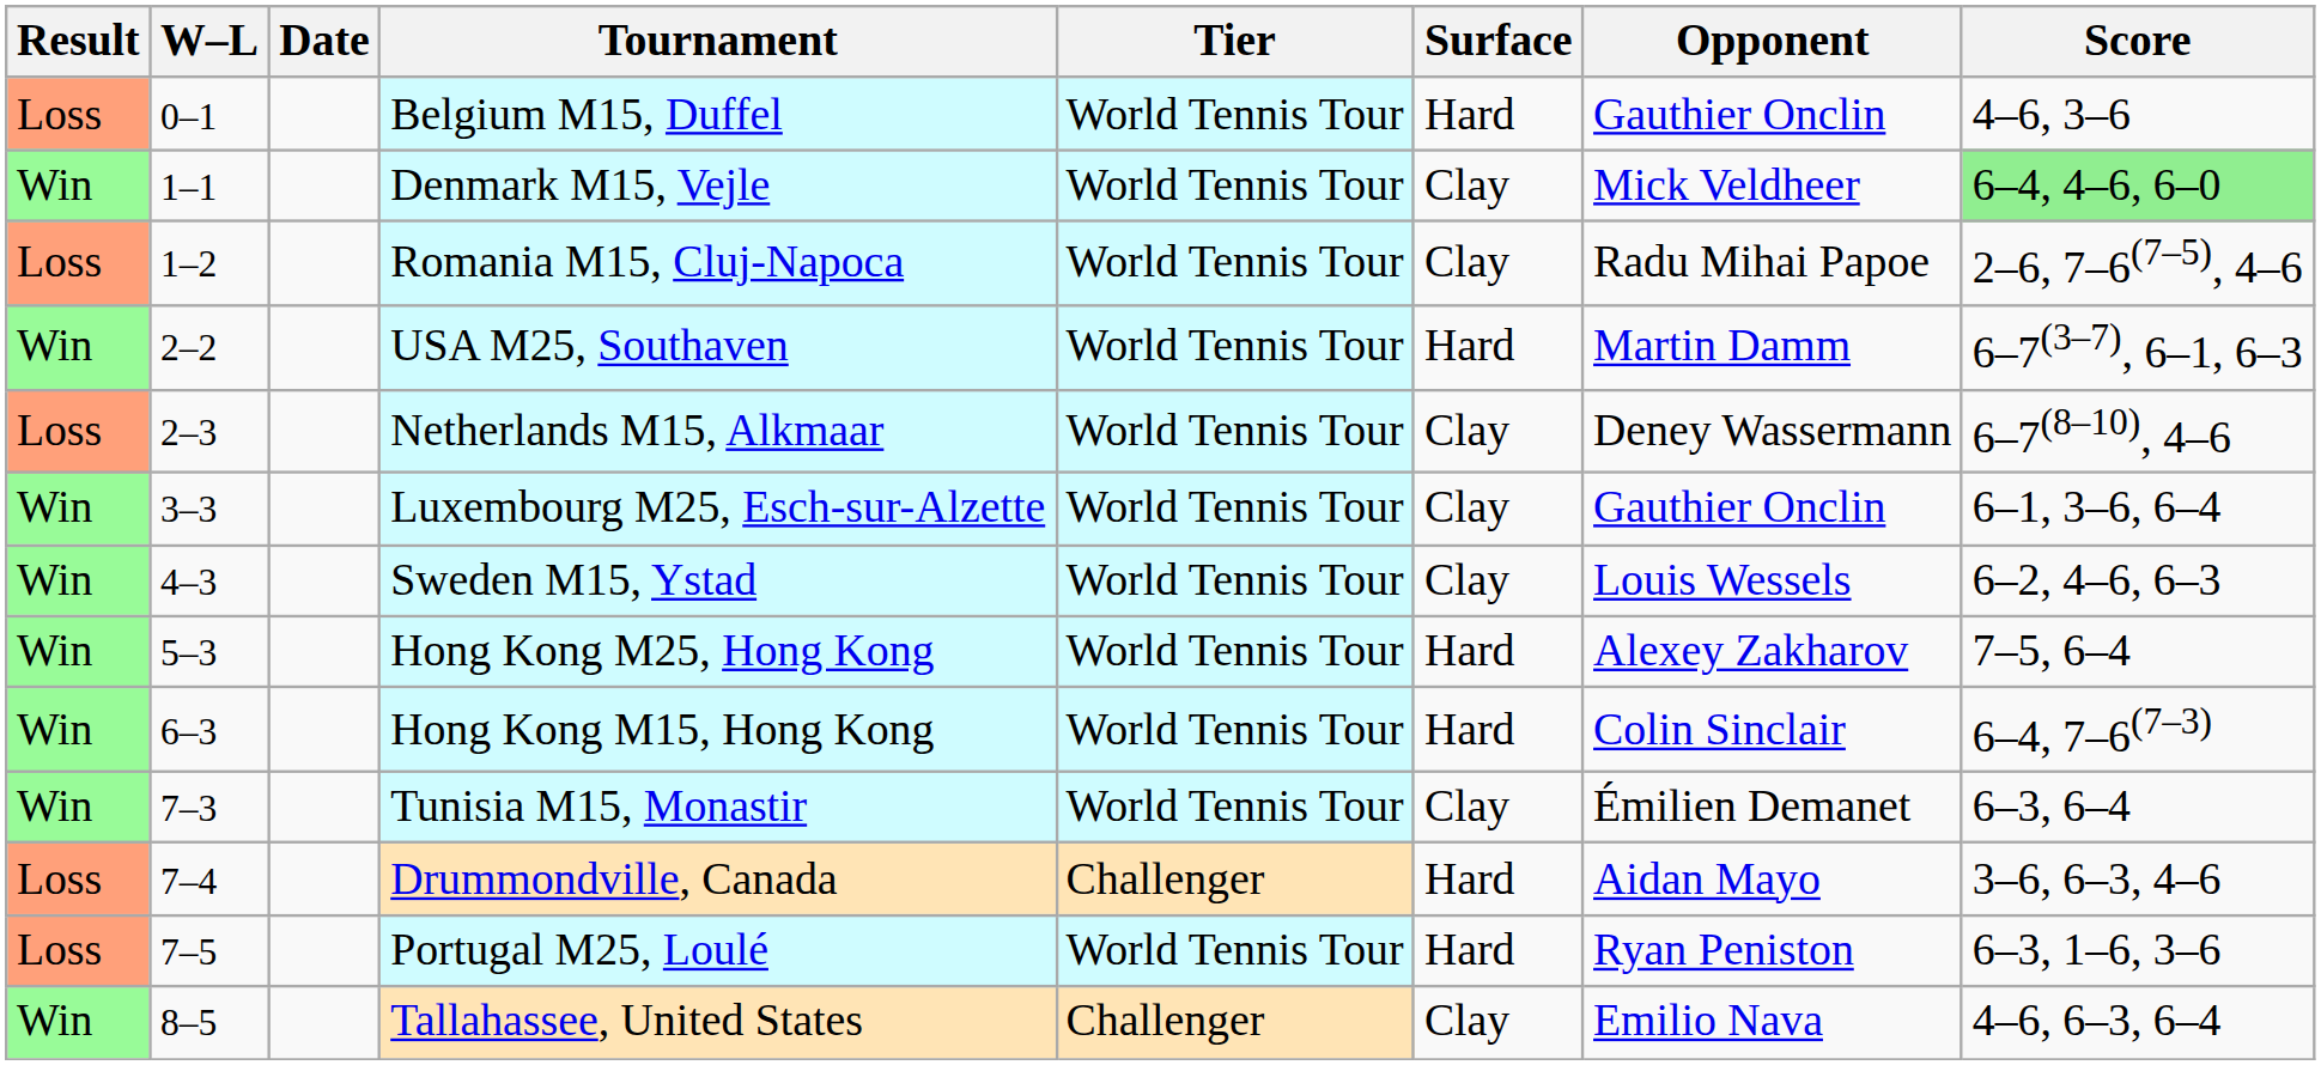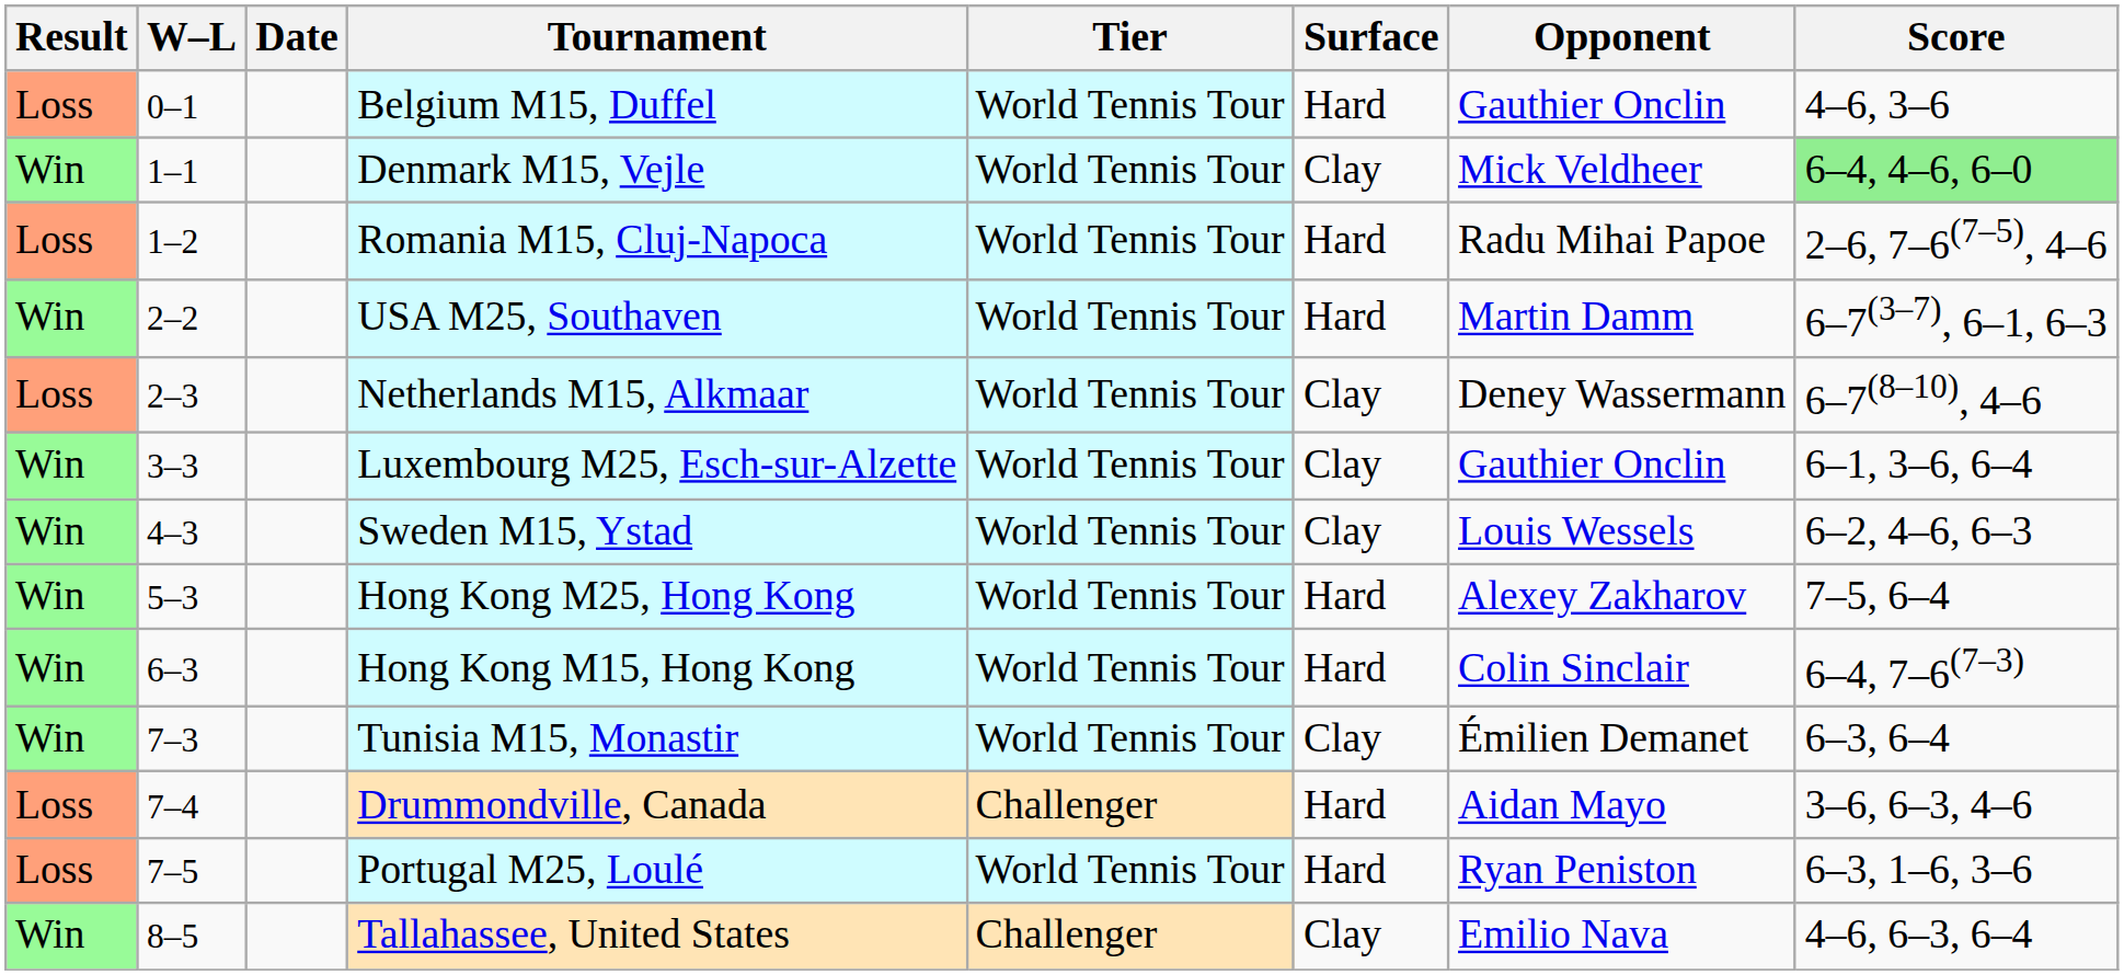 <table class=wikitable>
 <tr>
 <th>Result</th>
 <th class="unsortable">W–L</th>
 <th>Date</th>
 <th>Tournament</th>
 <th>Tier</th>
 <th>Surface</th>
 <th>Opponent</th>
 <th class="unsortable">Score</th>
 </tr>
 <tr>
 <td bgcolor=FFA07A>Loss</td>
 <td><small>0–1</small></td>
 <td></td>
 <td style="background:#cffcff;">Belgium M15, <a href='#'>Duffel</a></td>
 <td style="background:#cffcff;">World Tennis Tour</td>
 <td>Hard</td>
 <td> <a href='#'>Gauthier Onclin</a></td>
 <td>4–6, 3–6</td>
 </tr>
 <tr>
 <td bgcolor=98FB98>Win</td>
 <td><small>1–1</small></td>
 <td></td>
 <td style="background:#cffcff;">Denmark M15, <a href='#'>Vejle</a></td>
 <td style="background:#cffcff;">World Tennis Tour</td>
 <td>Clay</td>
 <td> <a href='#'>Mick Veldheer</a></td>
 <td style="background: lightgreen;">6–4, 4–6, 6–0</td>
 </tr>
 <tr>
 <td bgcolor=FFA07A>Loss</td>
 <td><small>1–2</small></td>
 <td></td>
 <td style="background:#cffcff;">Romania M15, <a href='#'>Cluj-Napoca</a></td>
 <td style="background:#cffcff;">World Tennis Tour</td>
-<td>Clay</td>
+<td>Hard</td>
 <td> Radu Mihai Papoe</td>
 <td>2–6, 7–6<sup>(7–5)</sup>, 4–6</td>
 </tr>
 <tr>
 <td bgcolor=98FB98>Win</td>
 <td><small>2–2</small></td>
 <td></td>
 <td style="background:#cffcff;">USA M25, <a href='#'>Southaven</a></td>
 <td style="background:#cffcff;">World Tennis Tour</td>
 <td>Hard</td>
 <td> <a href='#'>Martin Damm</a></td>
 <td>6–7<sup>(3–7)</sup>, 6–1, 6–3</td>
 </tr>
 <tr>
 <td bgcolor=FFA07A>Loss</td>
 <td><small>2–3</small></td>
 <td></td>
 <td style="background:#cffcff;">Netherlands M15, <a href='#'>Alkmaar</a></td>
 <td style="background:#cffcff;">World Tennis Tour</td>
 <td>Clay</td>
 <td> Deney Wassermann</td>
 <td>6–7<sup>(8–10)</sup>, 4–6</td>
 </tr>
 <tr>
 <td bgcolor=98FB98>Win</td>
 <td><small>3–3</small></td>
 <td></td>
 <td style="background:#cffcff;">Luxembourg M25, <a href='#'>Esch-sur-Alzette</a></td>
 <td style="background:#cffcff;">World Tennis Tour</td>
 <td>Clay</td>
 <td> <a href='#'>Gauthier Onclin</a></td>
 <td>6–1, 3–6, 6–4</td>
 </tr>
 <tr>
 <td bgcolor=98FB98>Win</td>
 <td><small>4–3</small></td>
 <td></td>
 <td style="background:#cffcff;">Sweden M15, <a href='#'>Ystad</a></td>
 <td style="background:#cffcff;">World Tennis Tour</td>
 <td>Clay</td>
 <td> <a href='#'>Louis Wessels</a></td>
 <td>6–2, 4–6, 6–3</td>
 </tr>
 <tr>
 <td bgcolor=98FB98>Win</td>
 <td><small>5–3</small></td>
 <td></td>
 <td style="background:#cffcff;">Hong Kong M25, <a href='#'>Hong Kong</a></td>
 <td style="background:#cffcff;">World Tennis Tour</td>
 <td>Hard</td>
 <td> <a href='#'>Alexey Zakharov</a></td>
 <td>7–5, 6–4</td>
 </tr>
 <tr>
 <td bgcolor=98FB98>Win</td>
 <td><small>6–3</small></td>
 <td></td>
 <td style="background:#cffcff;">Hong Kong M15, Hong Kong</td>
 <td style="background:#cffcff;">World Tennis Tour</td>
 <td>Hard</td>
 <td> <a href='#'>Colin Sinclair</a></td>
 <td>6–4, 7–6<sup>(7–3)</sup></td>
 </tr>
 <tr>
 <td bgcolor=98FB98>Win</td>
 <td><small>7–3</small></td>
 <td></td>
 <td style="background:#cffcff;">Tunisia M15, <a href='#'>Monastir</a></td>
 <td style="background:#cffcff;">World Tennis Tour</td>
 <td>Clay</td>
 <td> Émilien Demanet</td>
 <td>6–3, 6–4</td>
 </tr>
 <tr>
 <td bgcolor=FFA07A>Loss</td>
 <td><small>7–4</small></td>
 <td><a href='#'></a></td>
 <td style="background:moccasin;"><a href='#'>Drummondville</a>, Canada</td>
 <td style="background:moccasin;">Challenger</td>
 <td>Hard</td>
 <td> <a href='#'>Aidan Mayo</a></td>
 <td>3–6, 6–3, 4–6</td>
 </tr>
 <tr>
 <td bgcolor=FFA07A>Loss</td>
 <td><small>7–5</small></td>
 <td></td>
 <td style="background:#cffcff;">Portugal M25, <a href='#'>Loulé</a></td>
 <td style="background:#cffcff;">World Tennis Tour</td>
 <td>Hard</td>
 <td> <a href='#'>Ryan Peniston</a></td>
 <td>6–3, 1–6, 3–6</td>
 </tr>
 <tr>
 <td bgcolor= 98FB98>Win</td>
 <td><small>8–5</small></td>
 <td><a href='#'></a></td>
 <td style="background:moccasin;"><a href='#'>Tallahassee</a>, United States</td>
 <td style="background:moccasin;">Challenger</td>
 <td>Clay</td>
 <td> <a href='#'>Emilio Nava</a></td>
 <td>4–6, 6–3, 6–4</td>
 </tr>
 </table>
